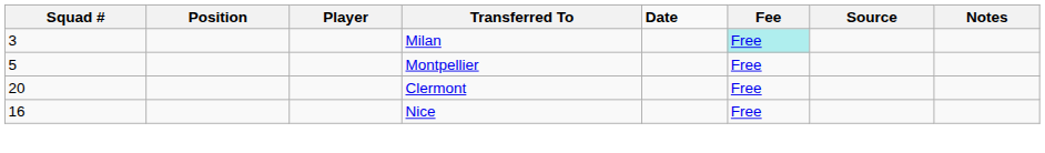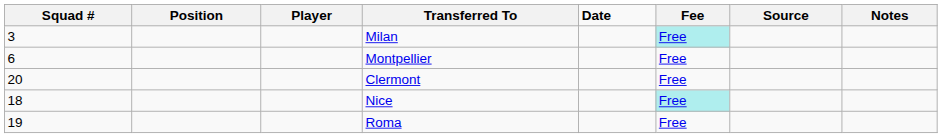 <table class="wikitable sortable" style="text-align:center; font-size:95%; text-align:left" width="83%">
 <tr>
 <th><strong>Squad #</strong></th>
 <th><strong>Position </strong></th>
 <th><strong>Player </strong></th>
 <th><strong>Transferred To</strong></th>
 <td><strong>Date</strong></td>
 <th><strong>Fee</strong></th>
 <th><strong>Source</strong></th>
 <th><strong>Notes</strong></th>
 </tr>
 <tr>
 <td>3</td>
 <td></td>
 <td></td>
 <td> <a href='#'>Milan</a></td>
 <td></td>
 <td style="background: paleturquoise;"><a href='#'>Free</a></td>
 <td></td>
 <td></td>
 </tr>
 <tr>
-<td>5</td>
+<td>6</td>
 <td></td>
 <td></td>
 <td> <a href='#'>Montpellier</a></td>
 <td></td>
 <td><a href='#'>Free</a></td>
 <td></td>
 <td></td>
 </tr>
 <tr>
 <td>20</td>
 <td></td>
 <td></td>
 <td> <a href='#'>Clermont</a></td>
 <td></td>
 <td><a href='#'>Free</a></td>
 <td></td>
 <td></td>
 </tr>
 <tr>
-<td>16</td>
+<td>18</td>
 <td></td>
 <td></td>
 <td> <a href='#'>Nice</a></td>
+<td></td>
+<td style="background: paleturquoise;"><a href='#'>Free</a></td>
+<td></td>
+<td></td>
+</tr>
+<tr>
+<td>19</td>
+<td></td>
+<td></td>
+<td> <a href='#'>Roma</a></td>
 <td></td>
 <td><a href='#'>Free</a></td>
 <td></td>
 <td></td>
 </tr>
 </table>
